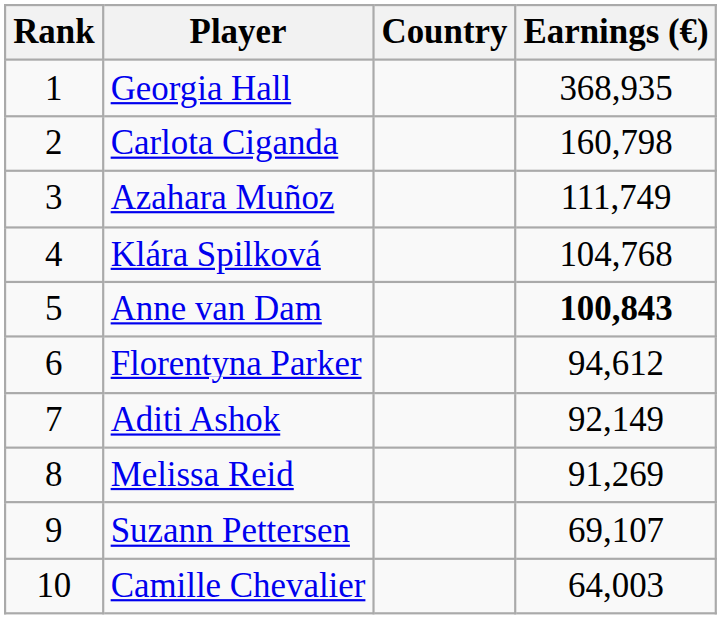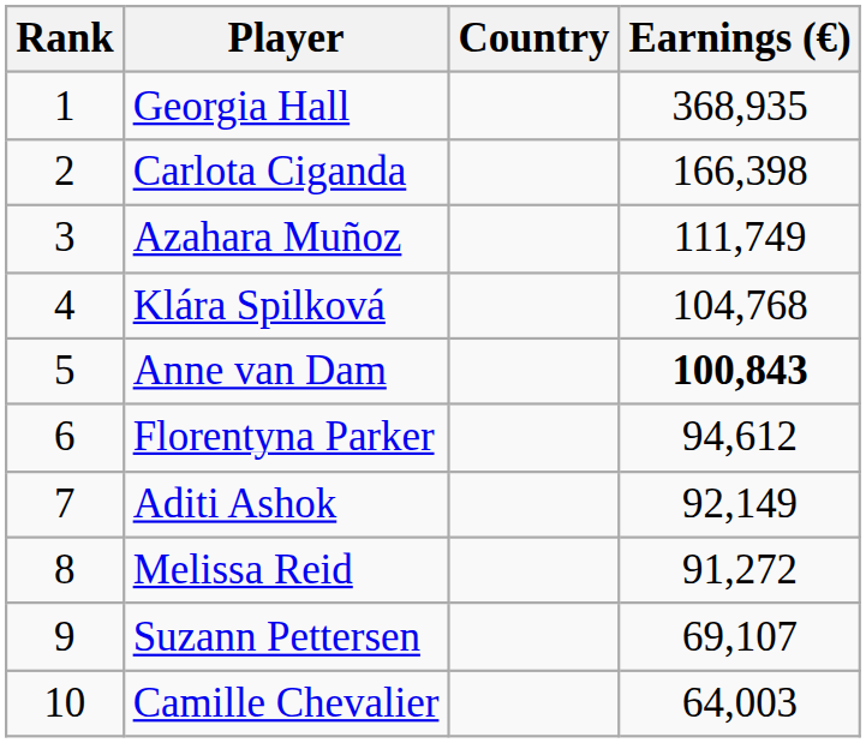 <table class="wikitable">
 <tr>
 <th>Rank</th>
 <th>Player</th>
 <th>Country</th>
 <th>Earnings (€)</th>
 </tr>
 <tr>
 <td align=center>1</td>
 <td><a href='#'>Georgia Hall</a></td>
 <td></td>
 <td align=center>368,935</td>
 </tr>
 <tr>
 <td align=center>2</td>
 <td><a href='#'>Carlota Ciganda</a></td>
 <td></td>
-<td align=center>160,798</td>
+<td align=center>166,398</td>
 </tr>
 <tr>
 <td align=center>3</td>
 <td><a href='#'>Azahara Muñoz</a></td>
 <td></td>
 <td align=center>111,749</td>
 </tr>
 <tr>
 <td align=center>4</td>
 <td><a href='#'>Klára Spilková</a></td>
 <td></td>
 <td align=center>104,768</td>
 </tr>
 <tr>
 <td align=center>5</td>
 <td><a href='#'>Anne van Dam</a></td>
 <td></td>
 <td align=center><strong>100,843</strong></td>
 </tr>
 <tr>
 <td align=center>6</td>
 <td><a href='#'>Florentyna Parker</a></td>
 <td></td>
 <td align=center>94,612</td>
 </tr>
 <tr>
 <td align=center>7</td>
 <td><a href='#'>Aditi Ashok</a></td>
 <td></td>
 <td align=center>92,149</td>
 </tr>
 <tr>
 <td align=center>8</td>
 <td><a href='#'>Melissa Reid</a></td>
 <td></td>
-<td align=center>91,269</td>
+<td align=center>91,272</td>
 </tr>
 <tr>
 <td align=center>9</td>
 <td><a href='#'>Suzann Pettersen</a></td>
 <td></td>
 <td align=center>69,107</td>
 </tr>
 <tr>
 <td align=center>10</td>
 <td><a href='#'>Camille Chevalier</a></td>
 <td></td>
 <td align=center>64,003</td>
 </tr>
 </table>
